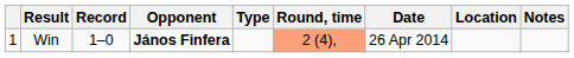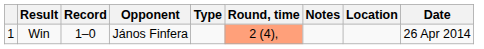 <table class="wikitable" style="text-align:center; font-size:95%">
 <tr>
 <th></th>
 <th>Result</th>
 <th>Record</th>
 <th>Opponent</th>
 <th>Type</th>
 <th>Round, time</th>
+<th>Notes</th>
+<th>Location</th>
 <th>Date</th>
-<th>Location</th>
-<th>Notes</th>
 </tr>
 <tr>
 <td>1</td>
 <td>Win</td>
 <td>1–0</td>
-<td style="text-align:left;"><strong> János Finfera</strong></td>
+<td style="text-align:left;"> János Finfera</td>
 <td></td>
 <td style="background: lightsalmon;">2 (4), </td>
+<td></td>
+<td style="text-align:left;"> </td>
 <td>26 Apr 2014</td>
-<td style="text-align:left;"> </td>
-<td></td>
 </tr>
 </table>
